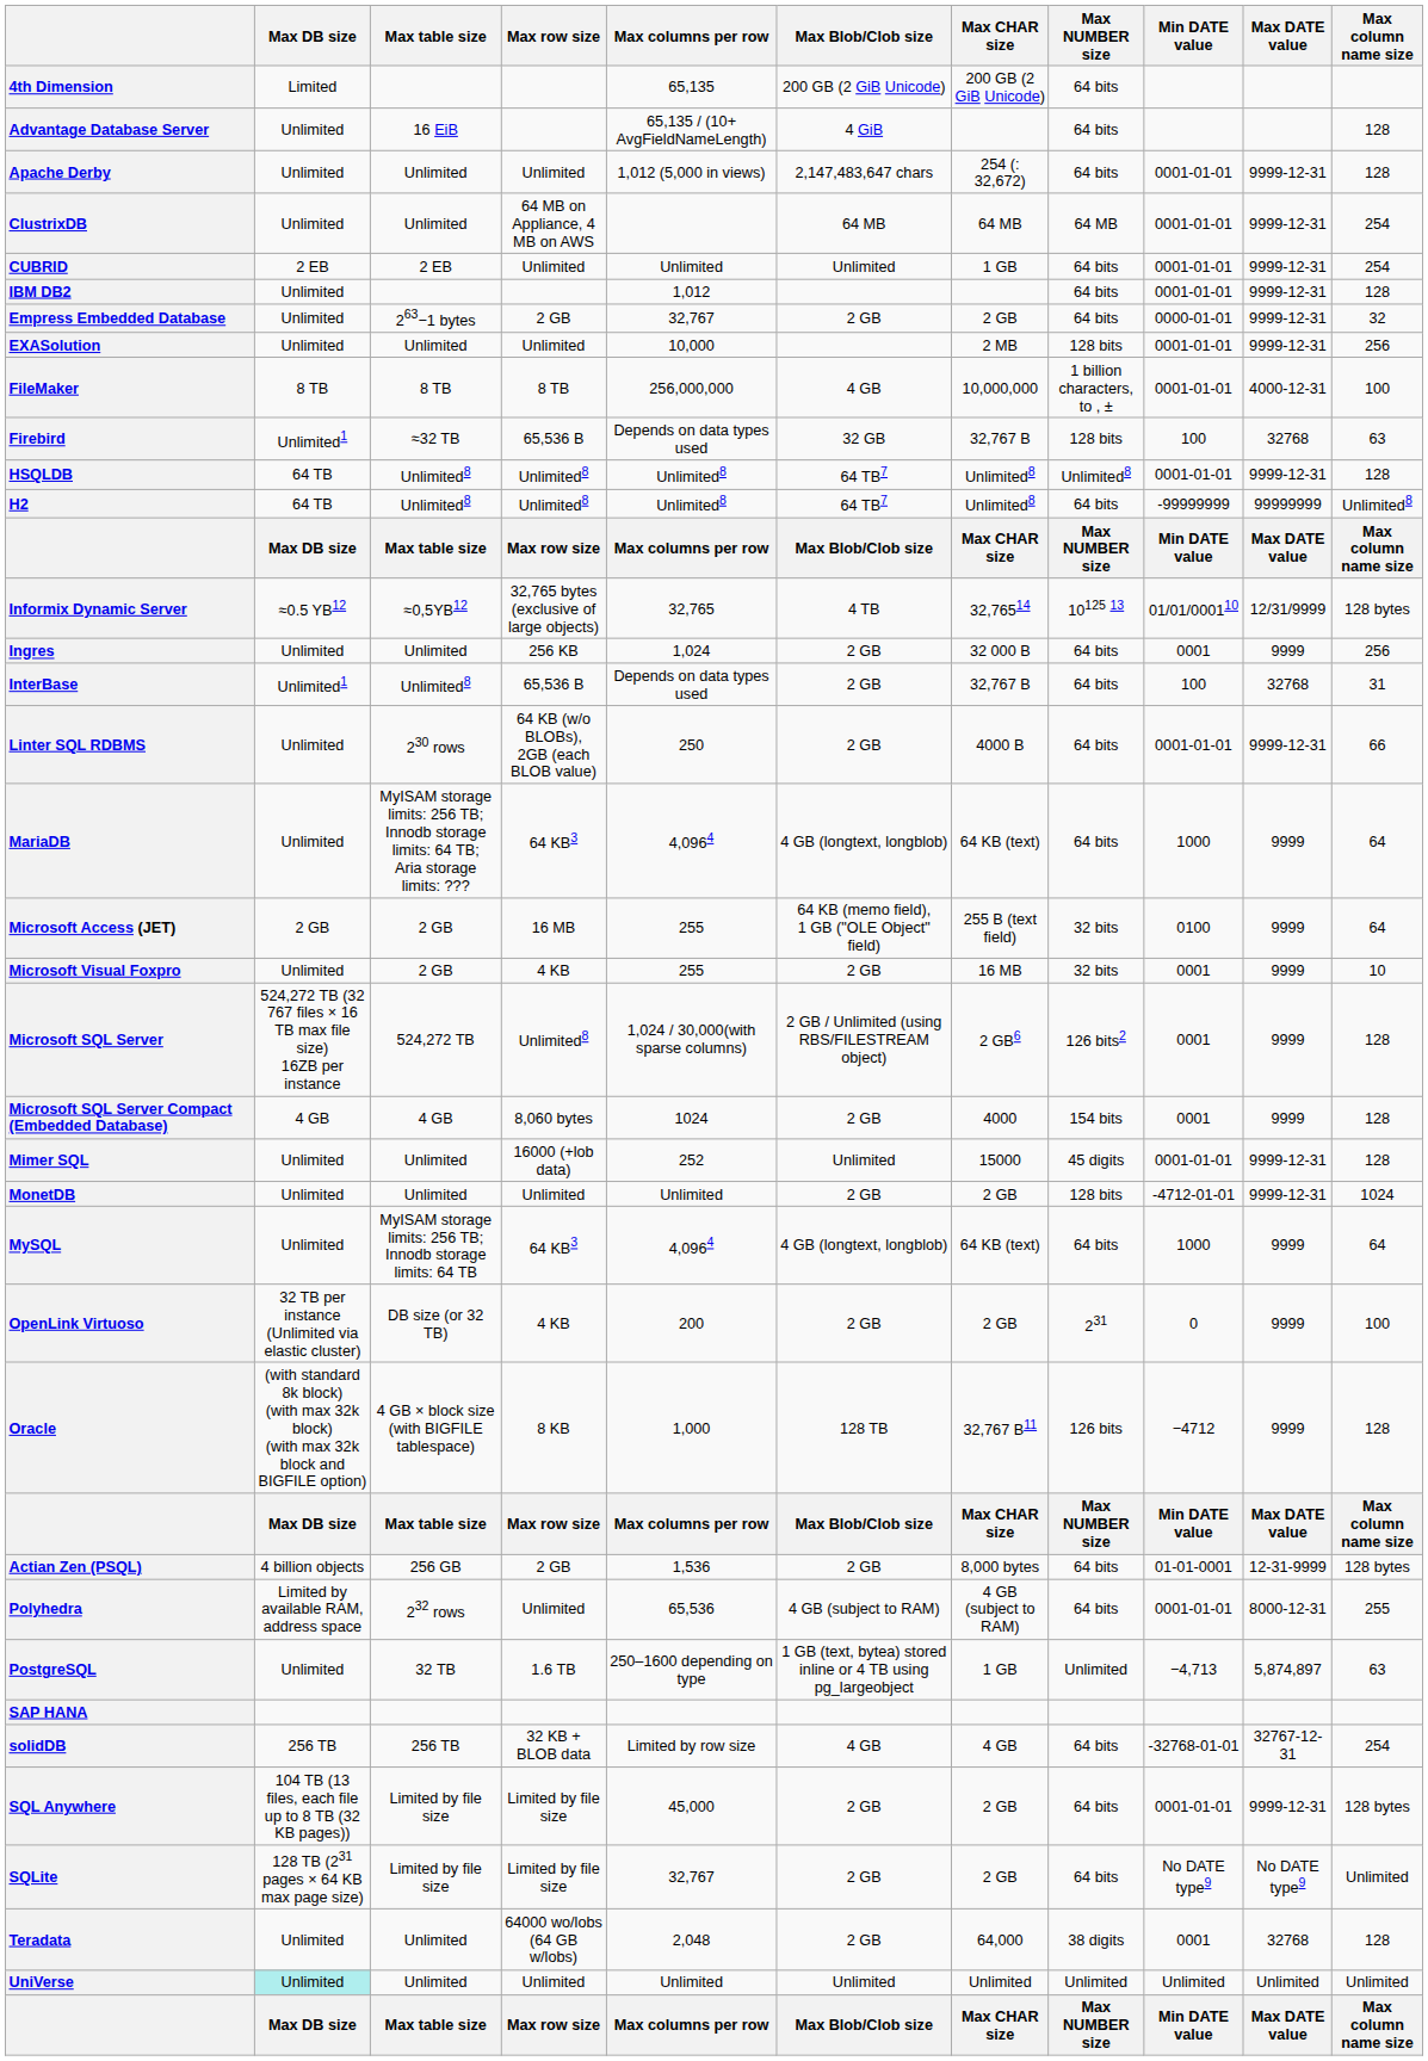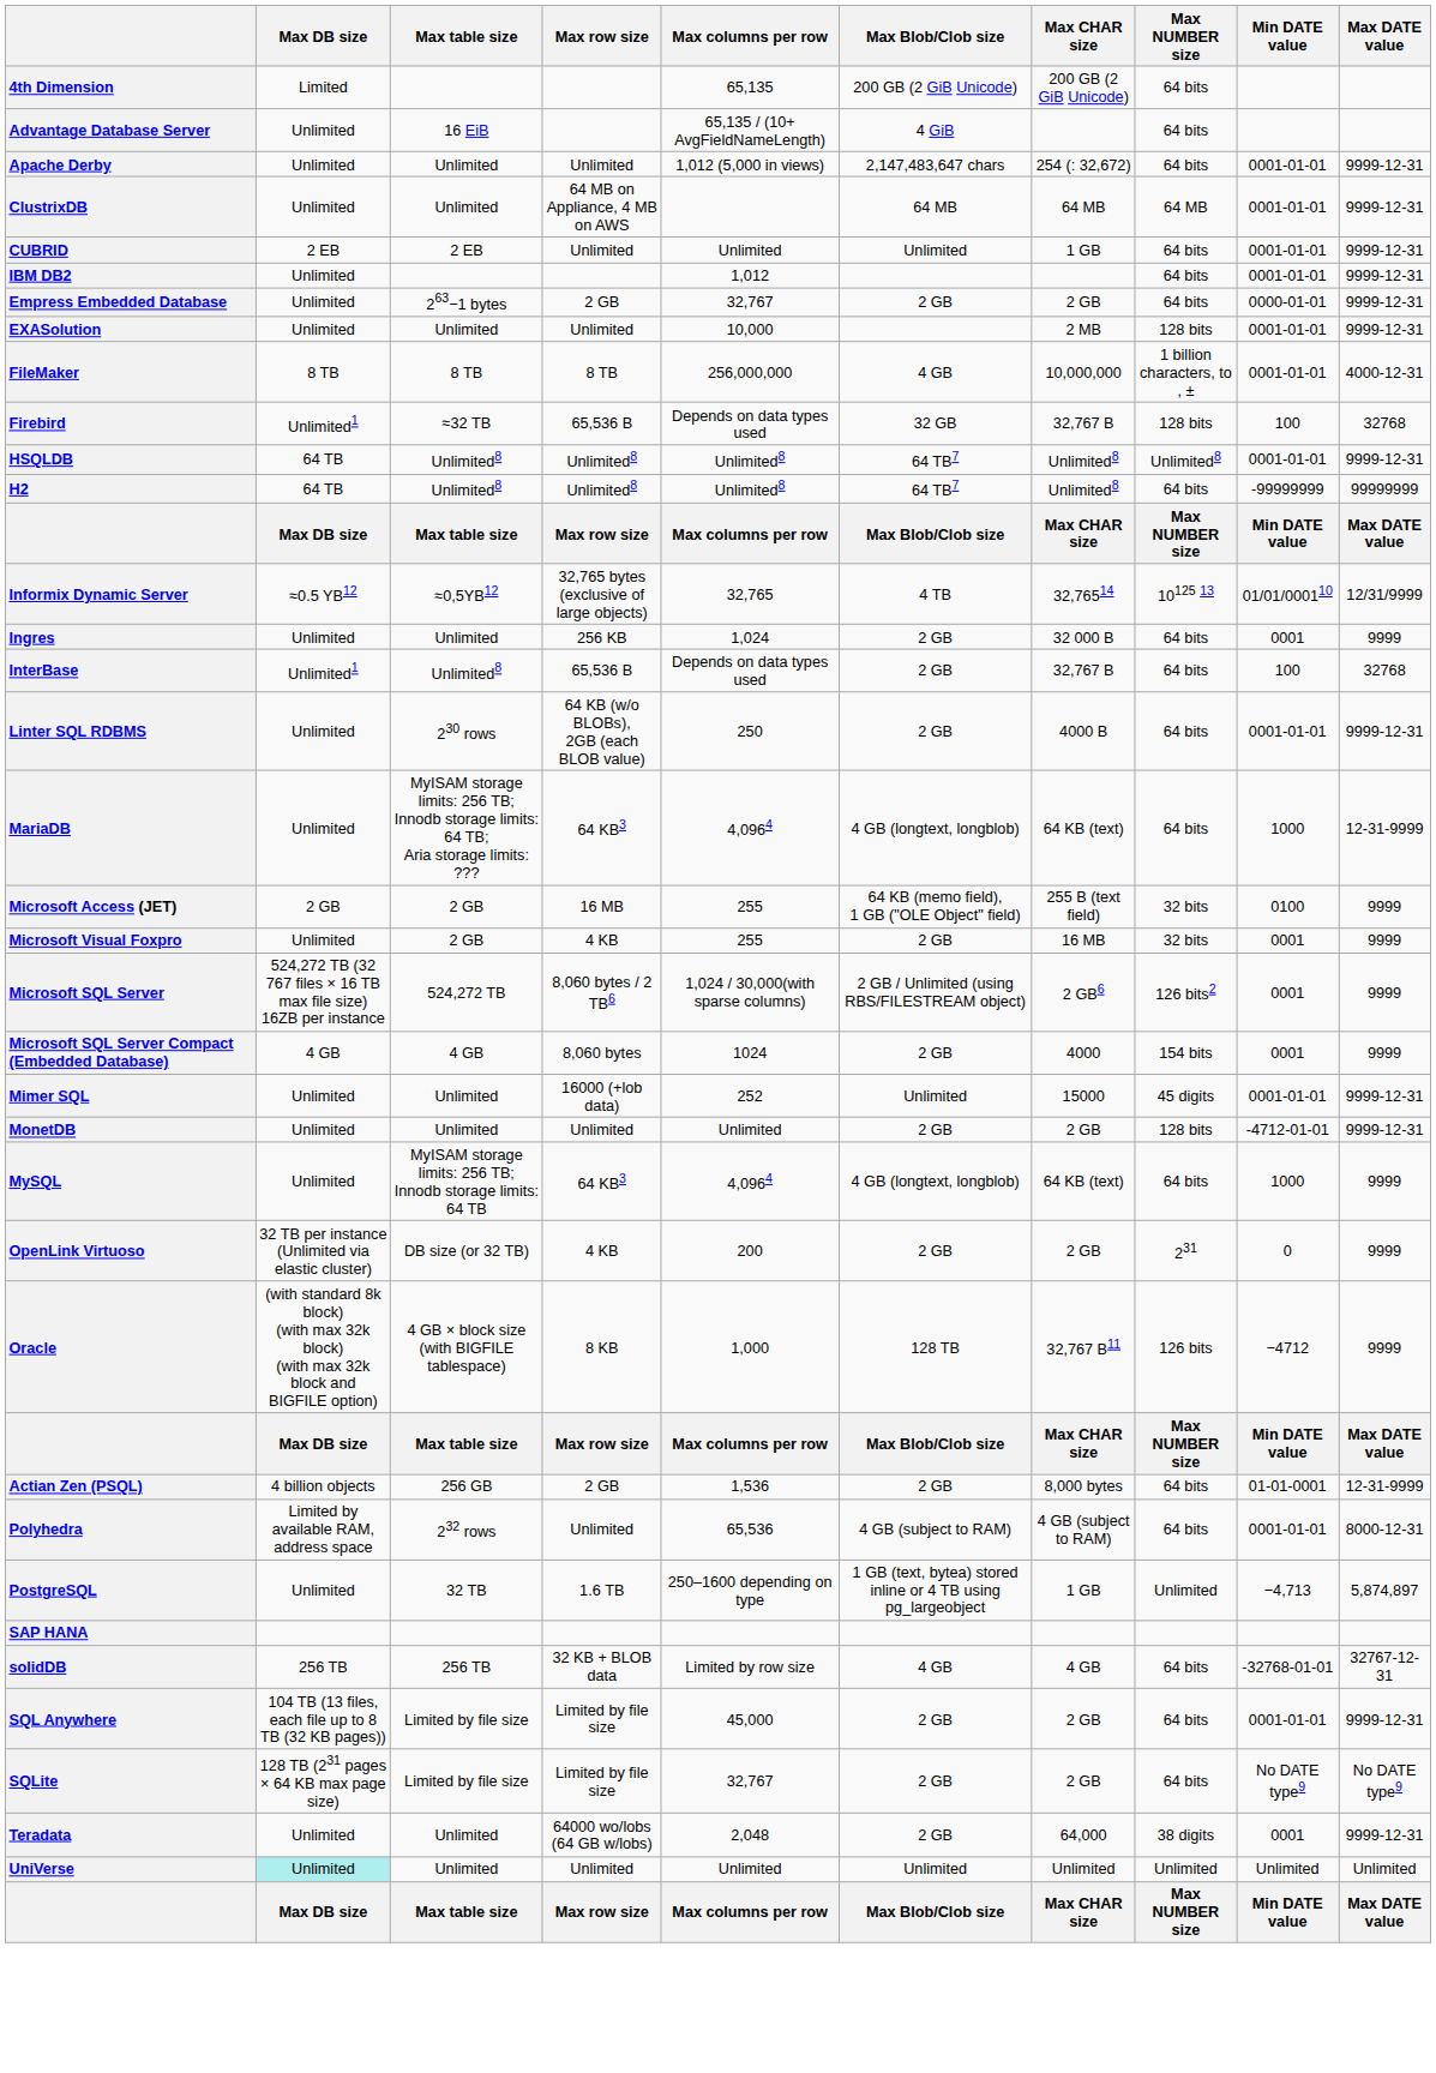 <table style="text-align: center; width: 95%; font-size:80%" class="wikitable sortable">
 <tr>
 <th style="width:12em"></th>
 <th>Max DB size</th>
 <th>Max table size</th>
 <th>Max row size</th>
 <th>Max columns per row</th>
 <th>Max Blob/Clob size</th>
 <th>Max CHAR size</th>
 <th>Max NUMBER size</th>
 <th>Min DATE value</th>
 <th>Max DATE value</th>
-<th>Max column name size</th>
 </tr>
 <tr>
 <th style="text-align:left"><a href='#'>4th Dimension</a></th>
 <td>Limited</td>
 <td></td>
 <td></td>
 <td>65,135</td>
 <td>200 GB (2 <a href='#'>GiB</a> <a href='#'>Unicode</a>)</td>
 <td>200 GB (2 <a href='#'>GiB</a> <a href='#'>Unicode</a>)</td>
 <td>64 bits</td>
-<td></td>
 <td></td>
 <td></td>
 </tr>
 <tr>
 <th style="text-align:left"><a href='#'>Advantage Database Server</a></th>
 <td>Unlimited</td>
 <td>16 <a href='#'>EiB</a></td>
 <td></td>
 <td>65,135 / (10+ AvgFieldNameLength)</td>
 <td>4 <a href='#'>GiB</a></td>
 <td></td>
 <td>64 bits</td>
 <td></td>
 <td></td>
-<td>128</td>
 </tr>
 <tr>
 <th style="text-align:left"><a href='#'>Apache Derby</a></th>
 <td>Unlimited</td>
 <td>Unlimited</td>
 <td>Unlimited</td>
 <td>1,012 (5,000 in views)</td>
 <td>2,147,483,647 chars</td>
 <td>254 (: 32,672)</td>
 <td>64 bits</td>
 <td>0001-01-01</td>
 <td>9999-12-31</td>
-<td>128</td>
 </tr>
 <tr>
 <th style="text-align:left"><a href='#'>ClustrixDB</a></th>
 <td>Unlimited</td>
 <td>Unlimited</td>
 <td>64 MB on Appliance, 4 MB on AWS</td>
 <td></td>
 <td>64 MB</td>
 <td>64 MB</td>
 <td>64 MB</td>
 <td>0001-01-01</td>
 <td>9999-12-31</td>
-<td>254</td>
 </tr>
 <tr>
 <th style="text-align:left"><a href='#'>CUBRID</a></th>
 <td>2 EB</td>
 <td>2 EB</td>
 <td>Unlimited</td>
 <td>Unlimited</td>
 <td>Unlimited</td>
 <td>1 GB</td>
 <td>64 bits</td>
 <td>0001-01-01</td>
 <td>9999-12-31</td>
-<td>254</td>
 </tr>
 <tr>
 <th style="text-align:left"><a href='#'>IBM DB2</a></th>
 <td>Unlimited</td>
 <td></td>
 <td></td>
 <td>1,012</td>
 <td></td>
 <td></td>
 <td>64 bits</td>
 <td>0001-01-01</td>
 <td>9999-12-31</td>
-<td>128</td>
 </tr>
 <tr>
 <th style="text-align:left"><a href='#'>Empress Embedded Database</a></th>
 <td>Unlimited</td>
 <td>2<sup>63</sup>−1 bytes</td>
 <td>2 GB</td>
 <td>32,767</td>
 <td>2 GB</td>
 <td>2 GB</td>
 <td>64 bits</td>
 <td>0000-01-01</td>
 <td>9999-12-31</td>
-<td>32</td>
 </tr>
 <tr>
 <th style="text-align:left"><a href='#'>EXASolution</a></th>
 <td>Unlimited</td>
 <td>Unlimited</td>
 <td>Unlimited</td>
 <td>10,000</td>
 <td></td>
 <td>2 MB</td>
 <td>128 bits</td>
 <td>0001-01-01</td>
 <td>9999-12-31</td>
-<td>256</td>
 </tr>
 <tr>
 <th style="text-align:left"><a href='#'>FileMaker</a></th>
 <td>8 TB</td>
 <td>8 TB</td>
 <td>8 TB</td>
 <td>256,000,000</td>
 <td>4 GB</td>
 <td>10,000,000</td>
 <td>1 billion characters,  to , ±</td>
 <td>0001-01-01</td>
 <td>4000-12-31</td>
-<td>100</td>
 </tr>
 <tr>
 <th style="text-align:left"><a href='#'>Firebird</a></th>
 <td>Unlimited<sup><a href='#'>1</a></sup></td>
 <td>≈32 TB</td>
 <td>65,536 B</td>
 <td>Depends on data types used</td>
 <td>32 GB</td>
 <td>32,767 B</td>
 <td>128 bits</td>
 <td>100</td>
 <td>32768</td>
-<td>63</td>
 </tr>
 <tr>
 <th style="text-align:left"><a href='#'>HSQLDB</a></th>
 <td>64 TB</td>
 <td>Unlimited<sup><a href='#'>8</a></sup></td>
 <td>Unlimited<sup><a href='#'>8</a></sup></td>
 <td>Unlimited<sup><a href='#'>8</a></sup></td>
 <td>64 TB<sup><a href='#'>7</a></sup></td>
 <td>Unlimited<sup><a href='#'>8</a></sup></td>
 <td>Unlimited<sup><a href='#'>8</a></sup></td>
 <td>0001-01-01</td>
 <td>9999-12-31</td>
-<td>128</td>
 </tr>
 <tr>
 <th style="text-align:left"><a href='#'>H2</a></th>
 <td>64 TB</td>
 <td>Unlimited<sup><a href='#'>8</a></sup></td>
 <td>Unlimited<sup><a href='#'>8</a></sup></td>
 <td>Unlimited<sup><a href='#'>8</a></sup></td>
 <td>64 TB<sup><a href='#'>7</a></sup></td>
 <td>Unlimited<sup><a href='#'>8</a></sup></td>
 <td>64 bits</td>
 <td>-99999999</td>
 <td>99999999</td>
-<td>Unlimited<sup><a href='#'>8</a></sup></td>
 </tr>
 <tr>
 <th style="width:16em"></th>
 <th>Max DB size</th>
 <th>Max table size</th>
 <th>Max row size</th>
 <th>Max columns per row</th>
 <th>Max Blob/Clob size</th>
 <th>Max CHAR size</th>
 <th>Max NUMBER size</th>
 <th>Min DATE value</th>
 <th>Max DATE value</th>
-<th>Max column name size</th>
 </tr>
 <tr>
 <th style="text-align:left"><a href='#'>Informix Dynamic Server</a></th>
 <td>≈0.5 YB<sup><a href='#'>12</a></sup></td>
 <td>≈0,5YB<sup><a href='#'>12</a></sup></td>
 <td>32,765 bytes (exclusive of large objects)</td>
 <td>32,765</td>
 <td>4 TB</td>
 <td>32,765<sup><a href='#'>14</a></sup></td>
 <td>10<sup>125</sup> <sup><a href='#'>13</a></sup></td>
 <td>01/01/0001<sup><a href='#'>10</a></sup></td>
 <td>12/31/9999</td>
-<td>128 bytes</td>
 </tr>
 <tr>
 <th style="text-align:left"><a href='#'>Ingres</a></th>
 <td>Unlimited</td>
 <td>Unlimited</td>
 <td>256 KB</td>
 <td>1,024</td>
 <td>2 GB</td>
 <td>32 000 B</td>
 <td>64 bits</td>
 <td>0001</td>
 <td>9999</td>
-<td>256</td>
 </tr>
 <tr>
 <th style="text-align:left"><a href='#'>InterBase</a></th>
 <td>Unlimited<sup><a href='#'>1</a></sup></td>
 <td>Unlimited<sup><a href='#'>8</a></sup></td>
 <td>65,536 B</td>
 <td>Depends on data types used</td>
 <td>2 GB</td>
 <td>32,767 B</td>
 <td>64 bits</td>
 <td>100</td>
 <td>32768</td>
-<td>31</td>
 </tr>
 <tr>
 <th style="text-align:left"><a href='#'>Linter SQL RDBMS</a></th>
 <td>Unlimited</td>
 <td>2<sup>30</sup> rows</td>
 <td>64 KB (w/o BLOBs),<br>2GB (each BLOB value)</td>
 <td>250</td>
 <td>2 GB</td>
 <td>4000 B</td>
 <td>64 bits</td>
 <td>0001-01-01</td>
 <td>9999-12-31</td>
-<td>66</td>
 </tr>
 <tr>
 <th style="text-align:left"><a href='#'>MariaDB</a></th>
 <td>Unlimited</td>
 <td>MyISAM storage limits: 256 TB;<br>Innodb storage limits: 64 TB;<br>Aria storage limits: ???</td>
 <td>64 KB<sup><a href='#'>3</a></sup></td>
 <td>4,096<sup><a href='#'>4</a></sup></td>
 <td>4 GB (longtext, longblob)</td>
 <td>64 KB (text)</td>
 <td>64 bits</td>
 <td>1000</td>
-<td>9999</td>
-<td>64</td>
+<td>12-31-9999</td>
 </tr>
 <tr>
 <th style="text-align:left"><a href='#'>Microsoft Access</a> (JET)</th>
 <td>2 GB</td>
 <td>2 GB</td>
 <td>16 MB</td>
 <td>255</td>
 <td>64 KB (memo field),<br>1 GB ("OLE Object" field)</td>
 <td>255 B (text field)</td>
 <td>32 bits</td>
 <td>0100</td>
 <td>9999</td>
-<td>64</td>
 </tr>
 <tr>
 <th style="text-align:left"><a href='#'>Microsoft Visual Foxpro</a></th>
 <td>Unlimited</td>
 <td>2 GB</td>
 <td>4 KB</td>
 <td>255</td>
 <td>2 GB</td>
 <td>16 MB</td>
 <td>32 bits</td>
 <td>0001</td>
 <td>9999</td>
-<td>10</td>
 </tr>
 <tr>
 <th style="text-align:left"><a href='#'>Microsoft SQL Server</a></th>
 <td>524,272 TB (32 767 files × 16 TB max file size)<br>16ZB per instance</td>
 <td>524,272 TB</td>
-<td>Unlimited<sup><a href='#'>8</a></sup></td>
+<td>8,060 bytes / 2 TB<sup><a href='#'>6</a></sup></td>
 <td>1,024 / 30,000(with sparse columns)</td>
 <td>2 GB / Unlimited (using RBS/FILESTREAM object)</td>
 <td>2 GB<sup><a href='#'>6</a></sup></td>
 <td>126 bits<sup><a href='#'>2</a></sup></td>
 <td>0001</td>
 <td>9999</td>
-<td>128</td>
 </tr>
 <tr>
 <th style="text-align:left"><a href='#'>Microsoft SQL Server Compact (Embedded Database)</a></th>
 <td>4 GB</td>
 <td>4 GB</td>
 <td>8,060 bytes</td>
 <td>1024</td>
 <td>2 GB</td>
 <td>4000</td>
 <td>154 bits</td>
 <td>0001</td>
 <td>9999</td>
-<td>128</td>
 </tr>
 <tr>
 <th style="text-align:left"><a href='#'>Mimer SQL</a></th>
 <td>Unlimited</td>
 <td>Unlimited</td>
 <td>16000 (+lob data)</td>
 <td>252</td>
 <td>Unlimited</td>
 <td>15000</td>
 <td>45 digits</td>
 <td>0001-01-01</td>
 <td>9999-12-31</td>
-<td>128</td>
 </tr>
 <tr>
 <th style="text-align:left"><a href='#'>MonetDB</a></th>
 <td>Unlimited</td>
 <td>Unlimited</td>
 <td>Unlimited</td>
 <td>Unlimited</td>
 <td>2 GB</td>
 <td>2 GB</td>
 <td>128 bits</td>
 <td>-4712-01-01</td>
 <td>9999-12-31</td>
-<td>1024</td>
 </tr>
 <tr>
 <th style="text-align:left"><a href='#'>MySQL</a></th>
 <td>Unlimited</td>
 <td>MyISAM storage limits: 256 TB; Innodb storage limits: 64 TB</td>
 <td>64 KB<sup><a href='#'>3</a></sup></td>
 <td>4,096<sup><a href='#'>4</a></sup></td>
 <td>4 GB (longtext, longblob)</td>
 <td>64 KB (text)</td>
 <td>64 bits</td>
 <td>1000</td>
 <td>9999</td>
-<td>64</td>
 </tr>
 <tr>
 <th style="text-align:left"><a href='#'>OpenLink Virtuoso</a></th>
 <td>32 TB per instance<br>(Unlimited via elastic cluster)</td>
 <td>DB size (or 32 TB)</td>
 <td>4 KB</td>
 <td>200</td>
 <td>2 GB</td>
 <td>2 GB</td>
 <td>2<sup>31</sup></td>
 <td>0</td>
 <td>9999</td>
-<td>100</td>
 </tr>
 <tr>
 <th style="text-align:left"><a href='#'>Oracle</a></th>
 <td> (with standard 8k block)<br> (with max 32k block)<br> (with max 32k block and BIGFILE option)</td>
 <td>4 GB × block size<br>(with BIGFILE tablespace)</td>
 <td>8 KB</td>
 <td>1,000</td>
 <td>128 TB</td>
 <td>32,767 B<sup><a href='#'>11</a></sup></td>
 <td>126 bits</td>
 <td>−4712</td>
 <td>9999</td>
-<td>128</td>
 </tr>
 <tr>
 <th style="width:16em"></th>
 <th>Max DB size</th>
 <th>Max table size</th>
 <th>Max row size</th>
 <th>Max columns per row</th>
 <th>Max Blob/Clob size</th>
 <th>Max CHAR size</th>
 <th>Max NUMBER size</th>
 <th>Min DATE value</th>
 <th>Max DATE value</th>
-<th>Max column name size</th>
 </tr>
 <tr>
 <th style="text-align:left"><a href='#'>Actian Zen (PSQL)</a></th>
 <td>4 billion objects</td>
 <td>256 GB</td>
 <td>2 GB</td>
 <td>1,536</td>
 <td>2 GB</td>
 <td>8,000 bytes</td>
 <td>64 bits</td>
 <td>01-01-0001</td>
 <td>12-31-9999</td>
-<td>128 bytes</td>
 </tr>
 <tr>
 <th style="text-align:left"><a href='#'>Polyhedra</a></th>
 <td>Limited by available RAM, address space</td>
 <td>2<sup>32</sup> rows</td>
 <td>Unlimited</td>
 <td>65,536</td>
 <td>4 GB (subject to RAM)</td>
 <td>4 GB (subject to RAM)</td>
 <td>64 bits</td>
 <td>0001-01-01</td>
 <td>8000-12-31</td>
-<td>255</td>
 </tr>
 <tr>
 <th style="text-align:left"><a href='#'>PostgreSQL</a></th>
 <td>Unlimited</td>
 <td>32 TB</td>
 <td>1.6 TB</td>
 <td>250–1600 depending on type</td>
 <td>1 GB (text, bytea) stored inline or 4 TB using pg_largeobject<br></td>
 <td>1 GB</td>
 <td>Unlimited</td>
 <td>−4,713<br></td>
 <td>5,874,897</td>
-<td>63</td>
 </tr>
 <tr>
 <th style="text-align:left"><a href='#'>SAP HANA</a></th>
-<td></td>
 <td></td>
 <td></td>
 <td></td>
 <td></td>
 <td></td>
 <td></td>
 <td></td>
 <td></td>
 <td></td>
 </tr>
 <tr>
 <th style="text-align:left"><a href='#'>solidDB</a></th>
 <td>256 TB</td>
 <td>256 TB</td>
 <td>32 KB + BLOB data</td>
 <td>Limited by row size</td>
 <td>4 GB</td>
 <td>4 GB</td>
 <td>64 bits</td>
 <td>-32768-01-01</td>
 <td>32767-12-31</td>
-<td>254</td>
 </tr>
 <tr>
 <th style="text-align:left"><a href='#'>SQL Anywhere</a></th>
 <td>104 TB (13 files, each file up to 8 TB (32 KB pages))</td>
 <td>Limited by file size</td>
 <td>Limited by file size</td>
 <td>45,000</td>
 <td>2 GB</td>
 <td>2 GB</td>
 <td>64 bits</td>
 <td>0001-01-01</td>
 <td>9999-12-31</td>
-<td>128 bytes</td>
 </tr>
 <tr>
 <th style="text-align:left"><a href='#'>SQLite</a></th>
 <td>128 TB (2<sup>31</sup> pages × 64 KB max page size)</td>
 <td>Limited by file size</td>
 <td>Limited by file size</td>
 <td>32,767</td>
 <td>2 GB</td>
 <td>2 GB</td>
 <td>64 bits</td>
 <td>No DATE type<sup><a href='#'>9</a></sup></td>
 <td>No DATE type<sup><a href='#'>9</a></sup></td>
-<td>Unlimited</td>
 </tr>
 <tr>
 <th style="text-align:left"><a href='#'>Teradata</a></th>
 <td>Unlimited</td>
 <td>Unlimited</td>
 <td>64000 wo/lobs<br>(64 GB w/lobs)</td>
 <td>2,048</td>
 <td>2 GB</td>
 <td>64,000</td>
 <td>38 digits</td>
 <td>0001</td>
-<td>32768</td>
-<td>128</td>
+<td>9999-12-31</td>
 </tr>
 <tr>
 <th style="text-align:left"><a href='#'>UniVerse</a></th>
 <td style="background: paleturquoise;">Unlimited</td>
-<td>Unlimited</td>
 <td>Unlimited</td>
 <td>Unlimited</td>
 <td>Unlimited</td>
 <td>Unlimited</td>
 <td>Unlimited</td>
 <td>Unlimited</td>
 <td>Unlimited</td>
 <td>Unlimited</td>
 </tr>
 <tr>
 <th></th>
 <th>Max DB size</th>
 <th>Max table size</th>
 <th>Max row size</th>
 <th>Max columns per row</th>
 <th>Max Blob/Clob size</th>
 <th>Max CHAR size</th>
 <th>Max NUMBER size</th>
 <th>Min DATE value</th>
 <th>Max DATE value</th>
-<th>Max column name size</th>
 </tr>
 </table>
